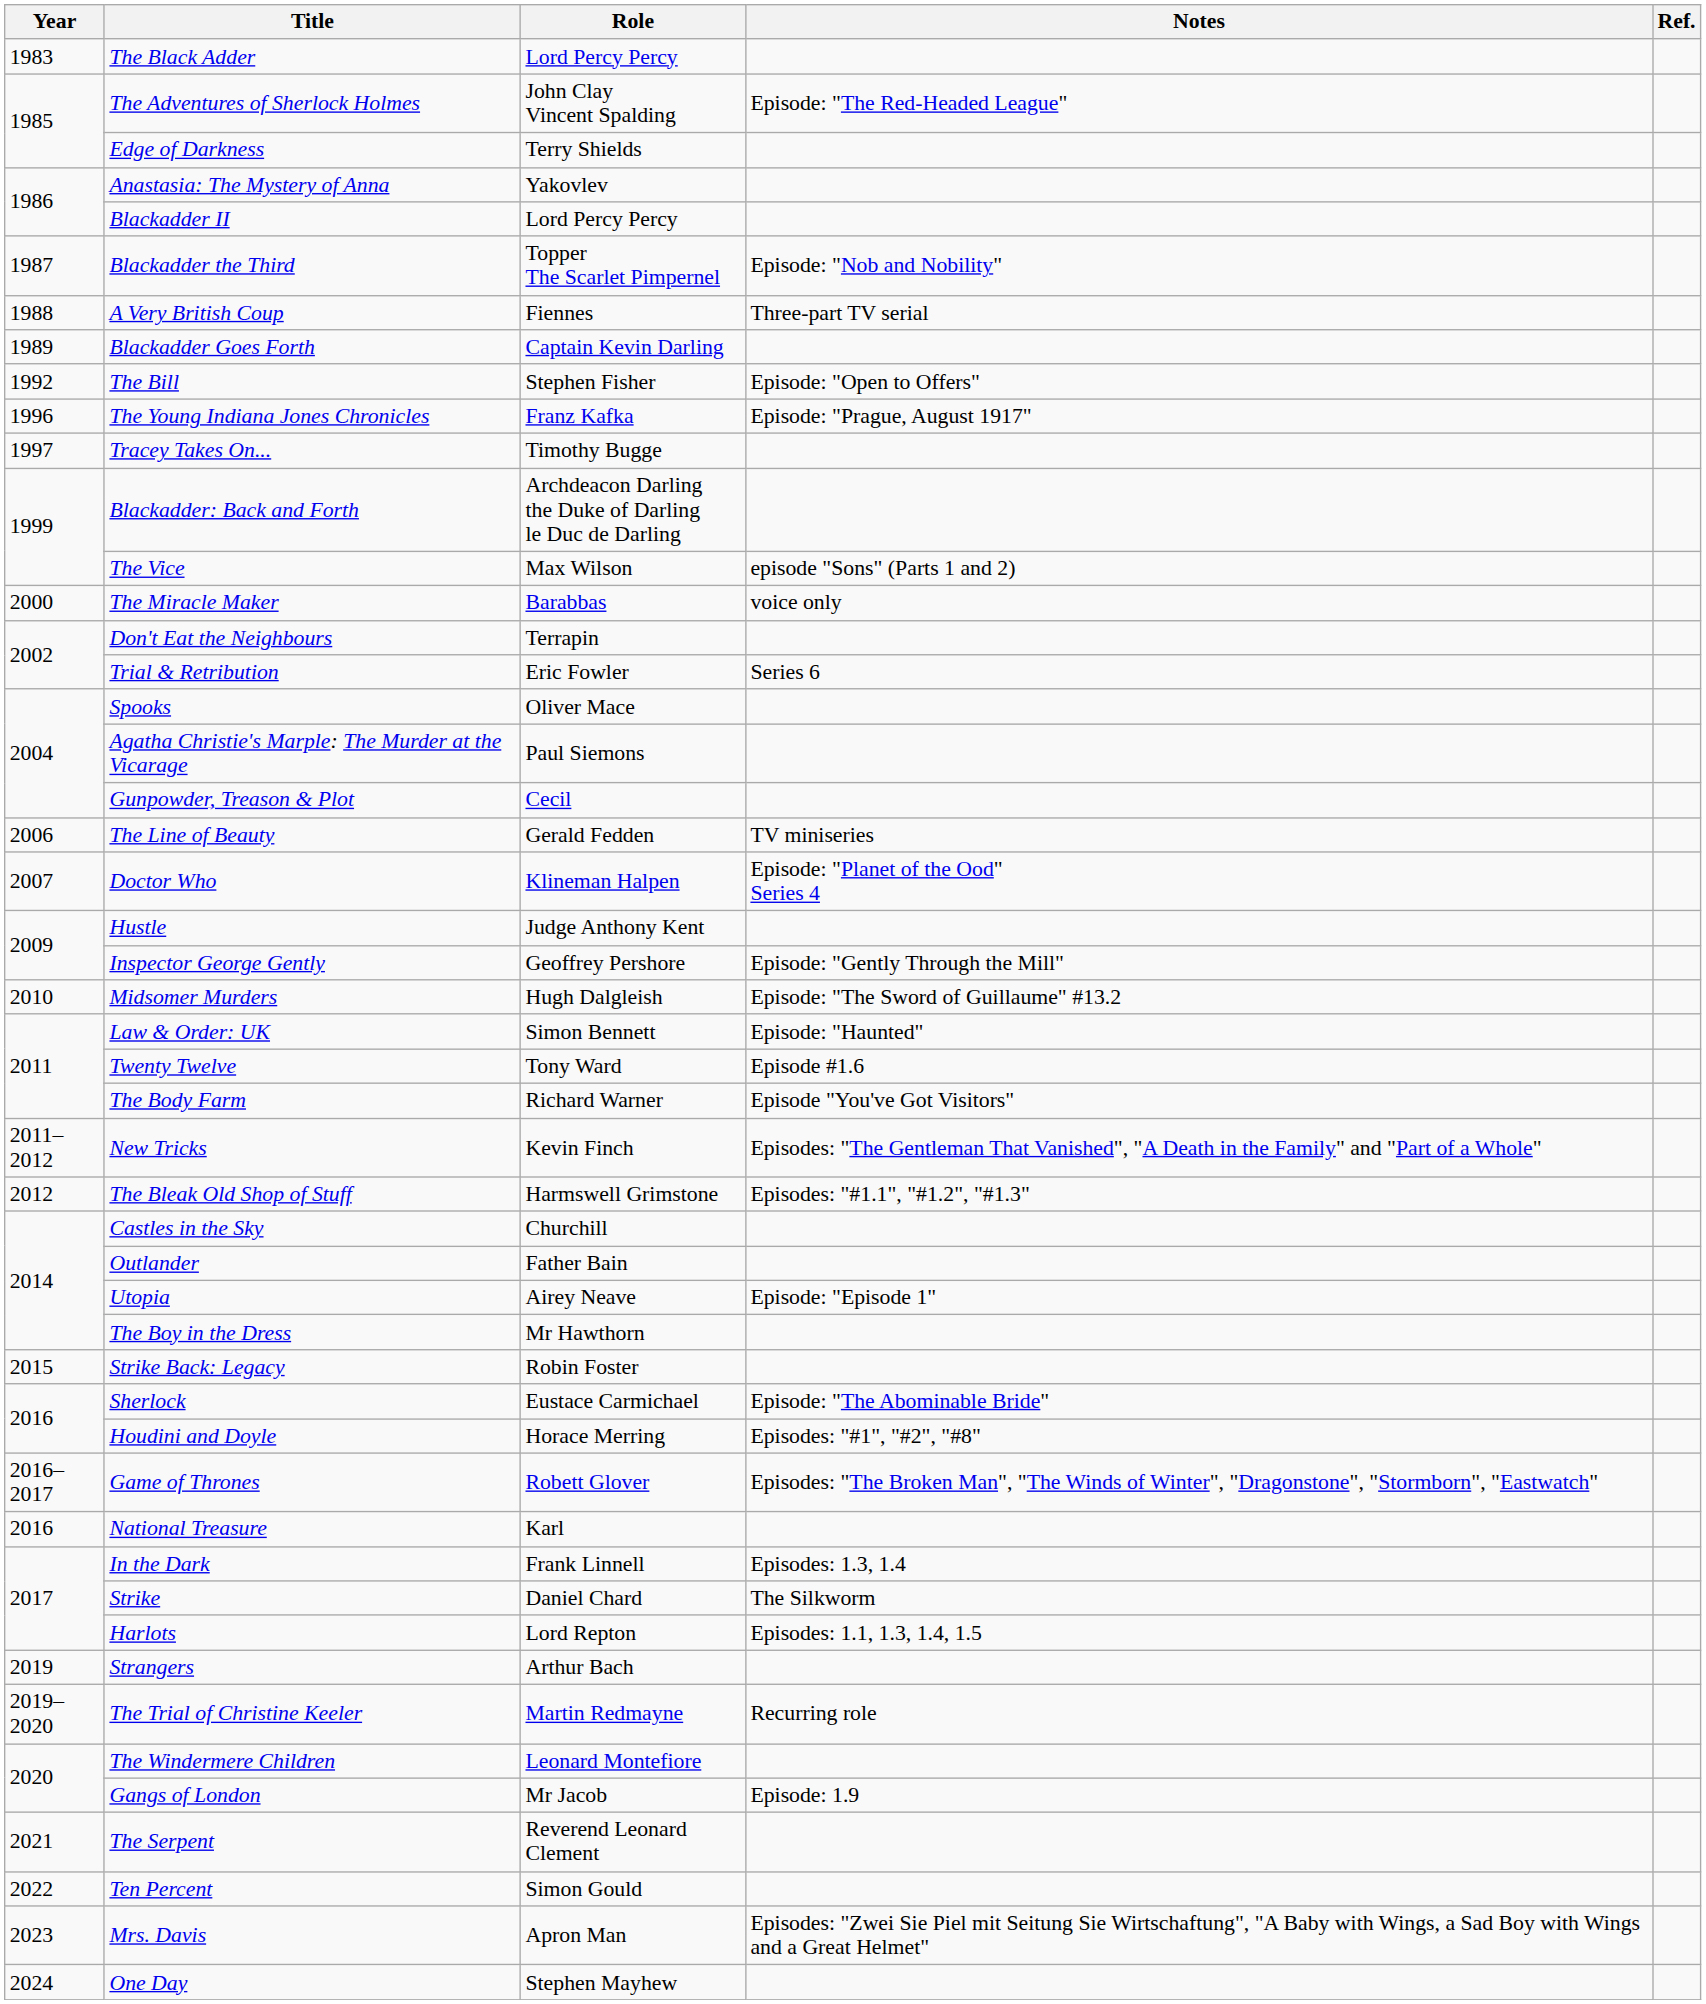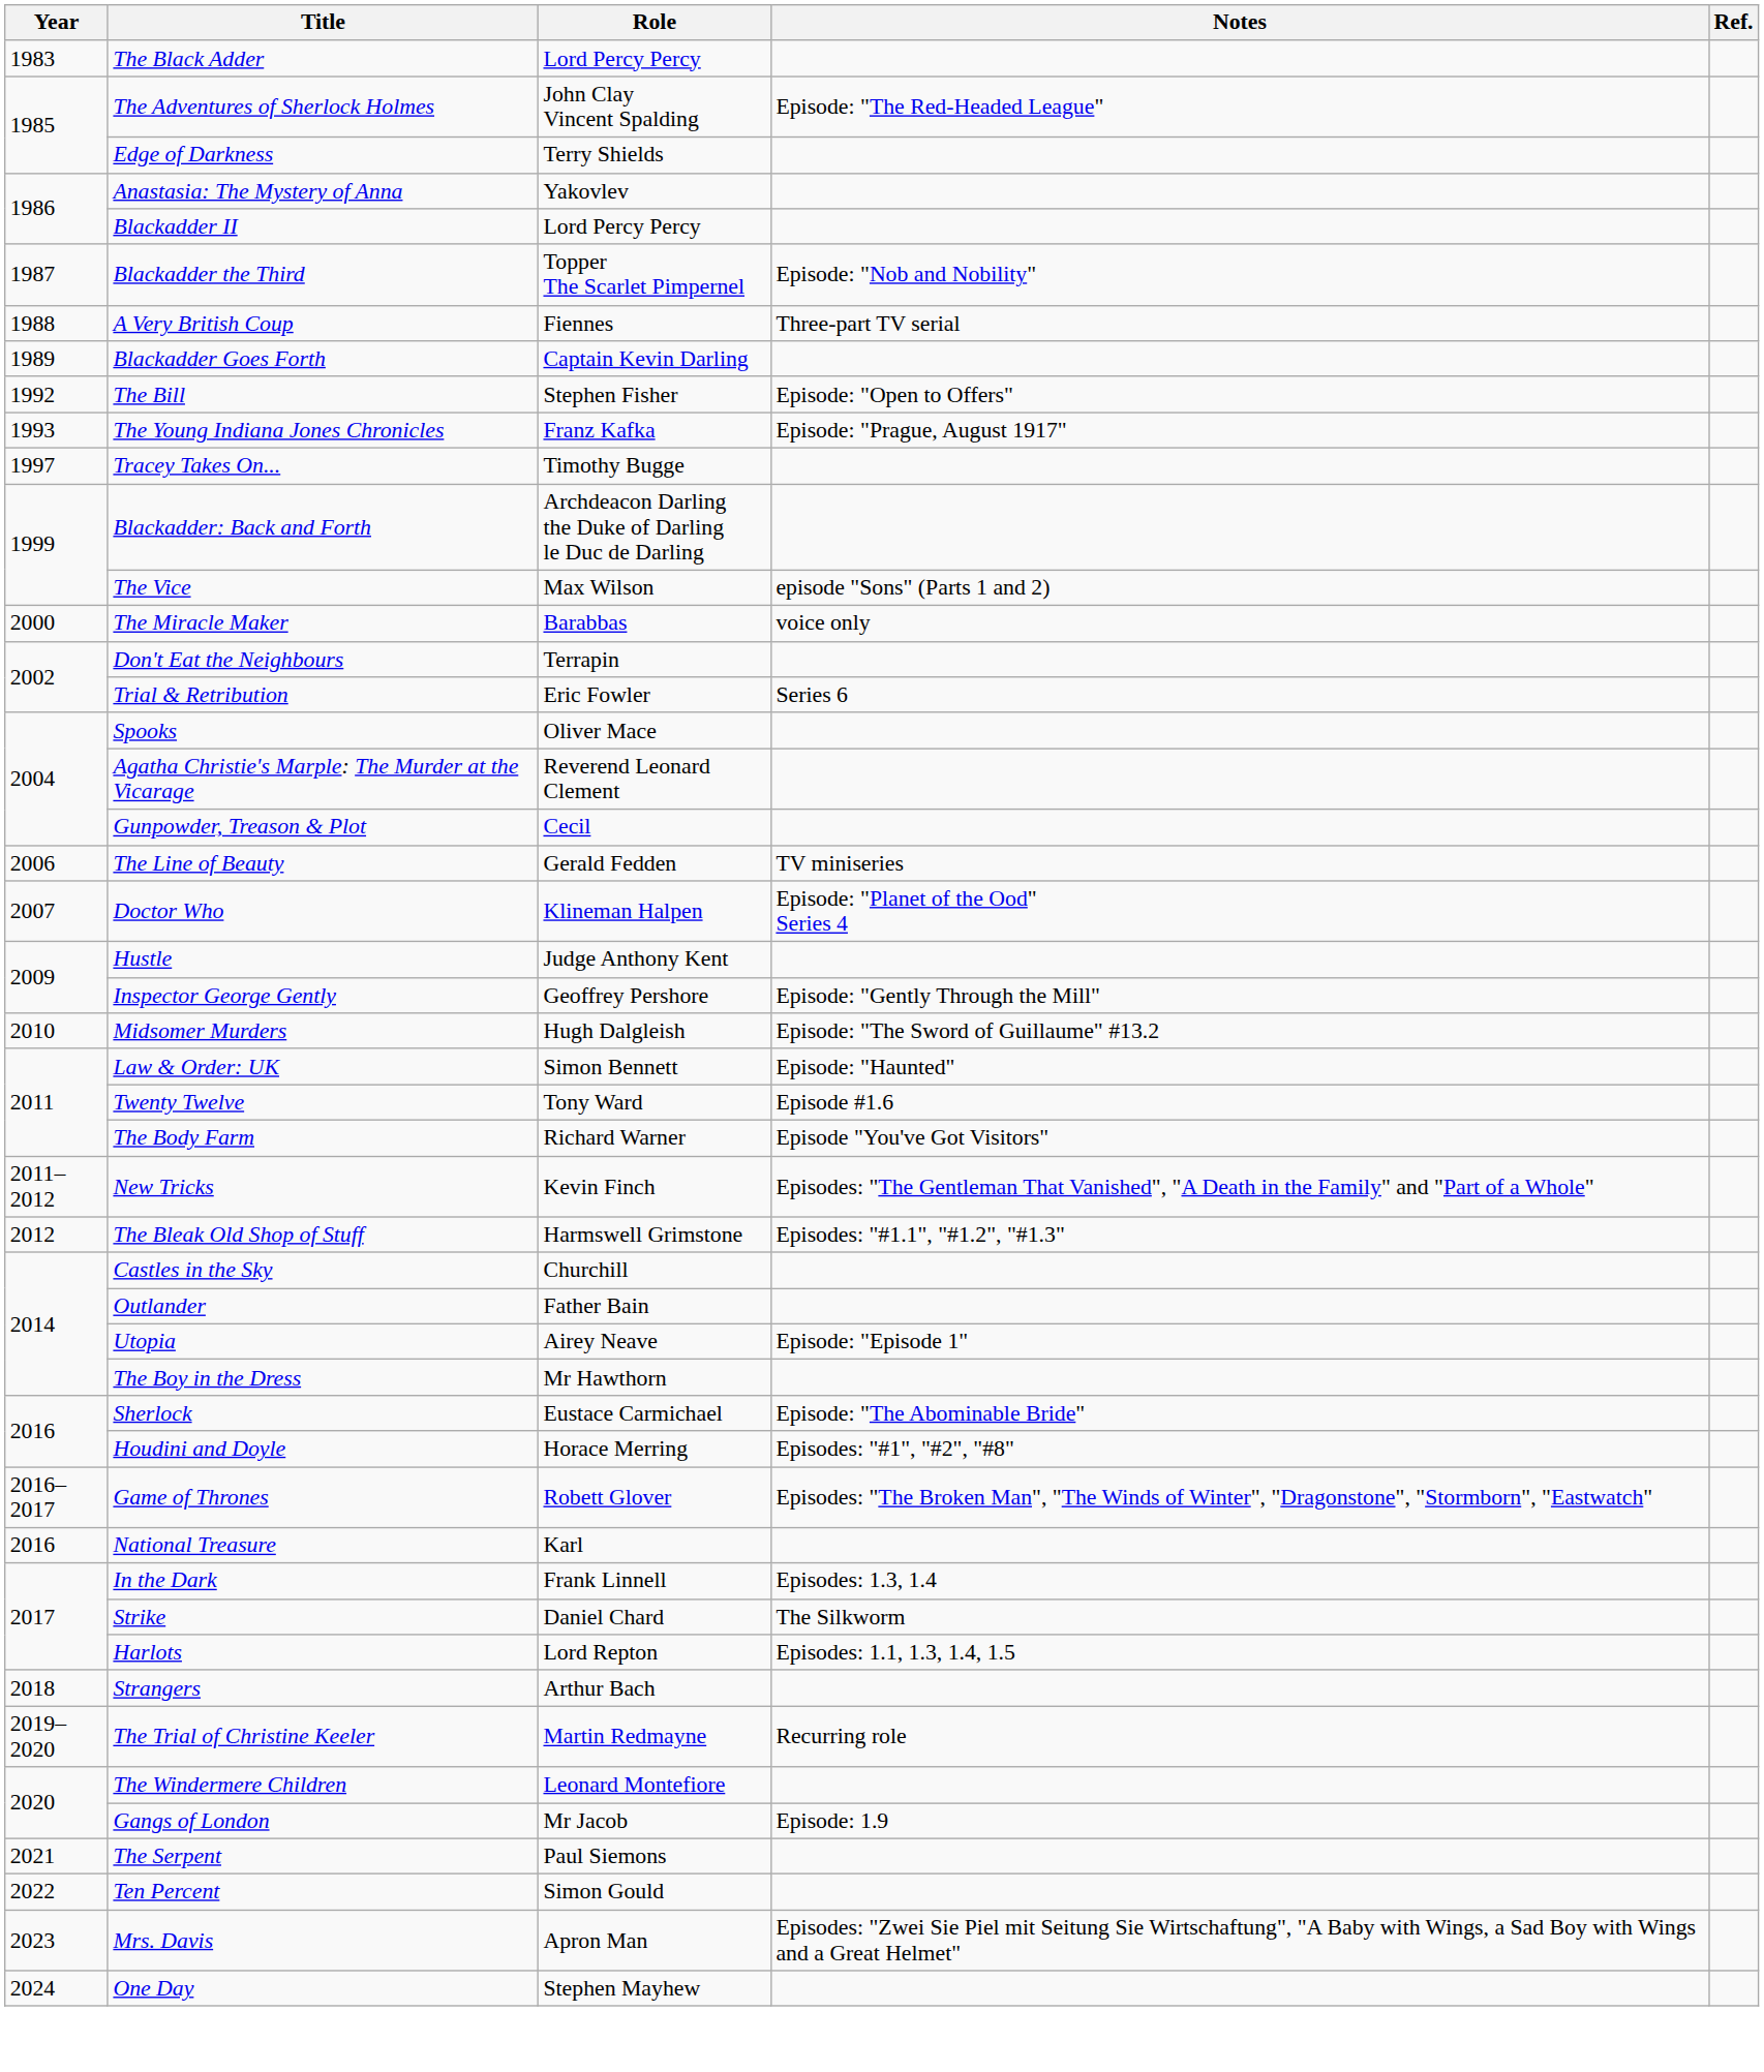 <table class="wikitable sortable">
 <tr>
 <th>Year</th>
 <th>Title</th>
 <th>Role</th>
 <th>Notes</th>
 <th>Ref.</th>
 </tr>
 <tr>
 <td>1983</td>
 <td><em><a href='#'>The Black Adder</a></em></td>
 <td><a href='#'>Lord Percy Percy</a></td>
 <td></td>
 <td></td>
 </tr>
 <tr>
 <td rowspan="2">1985</td>
 <td><em><a href='#'>The Adventures of Sherlock Holmes</a></em></td>
 <td>John Clay<br>Vincent Spalding</td>
 <td>Episode: "<a href='#'>The Red-Headed League</a>"</td>
 <td></td>
 </tr>
 <tr>
 <td><em><a href='#'>Edge of Darkness</a></em></td>
 <td>Terry Shields</td>
 <td></td>
 <td></td>
 </tr>
 <tr>
 <td rowspan="2">1986</td>
 <td><em><a href='#'>Anastasia: The Mystery of Anna</a></em></td>
 <td>Yakovlev</td>
 <td></td>
 <td></td>
 </tr>
 <tr>
 <td><em><a href='#'>Blackadder II</a></em></td>
 <td>Lord Percy Percy</td>
 <td></td>
 <td></td>
 </tr>
 <tr>
 <td>1987</td>
 <td><em><a href='#'>Blackadder the Third</a></em></td>
 <td>Topper<br><a href='#'>The Scarlet Pimpernel</a></td>
 <td>Episode: "<a href='#'>Nob and Nobility</a>"</td>
 <td></td>
 </tr>
 <tr>
 <td>1988</td>
 <td><em><a href='#'>A Very British Coup</a></em></td>
 <td>Fiennes</td>
 <td>Three-part TV serial</td>
 <td></td>
 </tr>
 <tr>
 <td>1989</td>
 <td><em><a href='#'>Blackadder Goes Forth</a></em></td>
 <td><a href='#'>Captain Kevin Darling</a></td>
 <td></td>
 <td></td>
 </tr>
 <tr>
 <td>1992</td>
 <td><em><a href='#'>The Bill</a></em></td>
 <td>Stephen Fisher</td>
 <td>Episode: "Open to Offers"</td>
 <td></td>
 </tr>
 <tr>
-<td>1996</td>
+<td>1993</td>
 <td><em><a href='#'>The Young Indiana Jones Chronicles</a></em></td>
 <td><a href='#'>Franz Kafka</a></td>
 <td>Episode: "Prague, August 1917"</td>
 <td></td>
 </tr>
 <tr>
 <td>1997</td>
 <td><em><a href='#'>Tracey Takes On...</a></em></td>
 <td>Timothy Bugge</td>
 <td></td>
 <td></td>
 </tr>
 <tr>
 <td rowspan="2">1999</td>
 <td><em><a href='#'>Blackadder: Back and Forth</a></em></td>
 <td>Archdeacon Darling<br>the Duke of Darling<br>le Duc de Darling</td>
 <td></td>
 <td></td>
 </tr>
 <tr>
 <td><em><a href='#'>The Vice</a></em></td>
 <td>Max Wilson</td>
 <td>episode "Sons" (Parts 1 and 2)</td>
 <td></td>
 </tr>
 <tr>
 <td>2000</td>
 <td><em><a href='#'>The Miracle Maker</a></em></td>
 <td><a href='#'>Barabbas</a></td>
 <td>voice only</td>
 <td></td>
 </tr>
 <tr>
 <td rowspan="2">2002</td>
 <td><em><a href='#'>Don't Eat the Neighbours</a></em></td>
 <td>Terrapin</td>
 <td></td>
 <td></td>
 </tr>
 <tr>
 <td><em><a href='#'>Trial & Retribution</a></em></td>
 <td>Eric Fowler</td>
 <td>Series 6</td>
 <td></td>
 </tr>
 <tr>
 <td rowspan="3">2004</td>
 <td><em><a href='#'>Spooks</a></em></td>
 <td>Oliver Mace</td>
 <td></td>
 <td></td>
 </tr>
 <tr>
 <td><em><a href='#'>Agatha Christie's Marple</a>: <a href='#'>The Murder at the Vicarage</a></em></td>
-<td>Paul Siemons</td>
+<td>Reverend Leonard Clement</td>
 <td></td>
 <td></td>
 </tr>
 <tr>
 <td><em><a href='#'>Gunpowder, Treason & Plot</a></em></td>
 <td><a href='#'>Cecil</a></td>
 <td></td>
 <td></td>
 </tr>
 <tr>
 <td>2006</td>
 <td><em><a href='#'>The Line of Beauty</a></em></td>
 <td>Gerald Fedden</td>
 <td>TV miniseries</td>
 <td></td>
 </tr>
 <tr>
 <td>2007</td>
 <td><em><a href='#'>Doctor Who</a></em></td>
 <td><a href='#'>Klineman Halpen</a></td>
 <td>Episode: "<a href='#'>Planet of the Ood</a>"<br><a href='#'>Series 4</a></td>
 <td></td>
 </tr>
 <tr>
 <td rowspan="2">2009</td>
 <td><em><a href='#'>Hustle</a></em></td>
 <td>Judge Anthony Kent</td>
 <td></td>
 <td></td>
 </tr>
 <tr>
 <td><em><a href='#'>Inspector George Gently</a></em></td>
 <td>Geoffrey Pershore</td>
 <td>Episode: "Gently Through the Mill"</td>
 <td></td>
 </tr>
 <tr>
 <td>2010</td>
 <td><em><a href='#'>Midsomer Murders</a></em></td>
 <td>Hugh Dalgleish</td>
 <td>Episode: "The Sword of Guillaume" #13.2</td>
 <td></td>
 </tr>
 <tr>
 <td rowspan="3">2011</td>
 <td><em><a href='#'>Law & Order: UK</a></em></td>
 <td>Simon Bennett</td>
 <td>Episode: "Haunted"</td>
 <td></td>
 </tr>
 <tr>
 <td><em><a href='#'>Twenty Twelve</a></em></td>
 <td>Tony Ward</td>
 <td>Episode #1.6</td>
 <td></td>
 </tr>
 <tr>
 <td><em><a href='#'>The Body Farm</a></em></td>
 <td>Richard Warner</td>
 <td>Episode "You've Got Visitors"</td>
 <td></td>
 </tr>
 <tr>
 <td>2011–2012</td>
 <td><em><a href='#'>New Tricks</a></em></td>
 <td>Kevin Finch</td>
 <td>Episodes: "<a href='#'>The Gentleman That Vanished</a>", "<a href='#'>A Death in the Family</a>" and "<a href='#'>Part of a Whole</a>"</td>
 <td></td>
 </tr>
 <tr>
 <td>2012</td>
 <td><em><a href='#'>The Bleak Old Shop of Stuff</a></em></td>
 <td>Harmswell Grimstone</td>
 <td>Episodes: "#1.1", "#1.2", "#1.3"</td>
 <td></td>
 </tr>
 <tr>
 <td rowspan="4">2014</td>
 <td><em><a href='#'>Castles in the Sky</a></em></td>
 <td>Churchill</td>
 <td></td>
 <td></td>
 </tr>
 <tr>
 <td><em><a href='#'>Outlander</a></em></td>
 <td>Father Bain</td>
 <td></td>
 <td></td>
 </tr>
 <tr>
 <td><em><a href='#'>Utopia</a></em></td>
 <td>Airey Neave</td>
 <td>Episode: "Episode 1"</td>
 <td></td>
 </tr>
 <tr>
 <td><em><a href='#'>The Boy in the Dress</a></em></td>
 <td>Mr Hawthorn</td>
 <td></td>
 <td></td>
 </tr>
 <tr>
-<td>2015</td>
-<td><em><a href='#'>Strike Back: Legacy</a></em></td>
-<td>Robin Foster</td>
-<td></td>
-<td></td>
-</tr>
-<tr>
 <td rowspan="2">2016</td>
 <td><em><a href='#'>Sherlock</a></em></td>
 <td>Eustace Carmichael</td>
 <td>Episode: "<a href='#'>The Abominable Bride</a>"</td>
 <td></td>
 </tr>
 <tr>
 <td><em><a href='#'>Houdini and Doyle</a></em></td>
 <td>Horace Merring</td>
 <td>Episodes: "#1", "#2", "#8"</td>
 <td></td>
 </tr>
 <tr>
 <td>2016–2017</td>
 <td><em><a href='#'>Game of Thrones</a></em></td>
 <td><a href='#'>Robett Glover</a></td>
 <td>Episodes: "<a href='#'>The Broken Man</a>", "<a href='#'>The Winds of Winter</a>", "<a href='#'>Dragonstone</a>", "<a href='#'>Stormborn</a>", "<a href='#'>Eastwatch</a>"</td>
 <td></td>
 </tr>
 <tr>
 <td>2016</td>
 <td><em><a href='#'>National Treasure</a></em></td>
 <td>Karl</td>
 <td></td>
 <td></td>
 </tr>
 <tr>
 <td rowspan="3">2017</td>
 <td><em><a href='#'>In the Dark</a></em></td>
 <td>Frank Linnell</td>
 <td>Episodes: 1.3, 1.4</td>
 <td></td>
 </tr>
 <tr>
 <td><em><a href='#'>Strike</a></em></td>
 <td>Daniel Chard</td>
 <td>The Silkworm</td>
 <td></td>
 </tr>
 <tr>
 <td><em><a href='#'>Harlots</a></em></td>
 <td>Lord Repton</td>
 <td>Episodes: 1.1, 1.3, 1.4, 1.5</td>
 <td></td>
 </tr>
 <tr>
-<td>2019</td>
+<td>2018</td>
 <td><em><a href='#'>Strangers</a></em></td>
 <td>Arthur Bach</td>
 <td></td>
 <td></td>
 </tr>
 <tr>
 <td>2019–2020</td>
 <td><em><a href='#'>The Trial of Christine Keeler</a></em></td>
 <td><a href='#'>Martin Redmayne</a></td>
 <td>Recurring role</td>
 <td></td>
 </tr>
 <tr>
 <td rowspan="2">2020</td>
 <td><em><a href='#'>The Windermere Children</a></em></td>
 <td><a href='#'>Leonard Montefiore</a></td>
 <td></td>
 <td></td>
 </tr>
 <tr>
 <td><em><a href='#'>Gangs of London</a></em></td>
 <td>Mr Jacob</td>
 <td>Episode: 1.9</td>
 <td></td>
 </tr>
 <tr>
 <td>2021</td>
 <td><em><a href='#'>The Serpent</a></em></td>
-<td>Reverend Leonard Clement</td>
+<td>Paul Siemons</td>
 <td></td>
 <td></td>
 </tr>
 <tr>
 <td>2022</td>
 <td><em><a href='#'>Ten Percent</a></em></td>
 <td>Simon Gould</td>
 <td></td>
 <td></td>
 </tr>
 <tr>
 <td>2023</td>
 <td><em><a href='#'>Mrs. Davis</a></em></td>
 <td>Apron Man</td>
 <td>Episodes: "Zwei Sie Piel mit Seitung Sie Wirtschaftung", "A Baby with Wings, a Sad Boy with Wings and a Great Helmet"</td>
 <td></td>
 </tr>
 <tr>
 <td>2024</td>
 <td><em><a href='#'>One Day</a></em></td>
 <td>Stephen Mayhew</td>
 <td></td>
 <td></td>
 </tr>
 </table>
